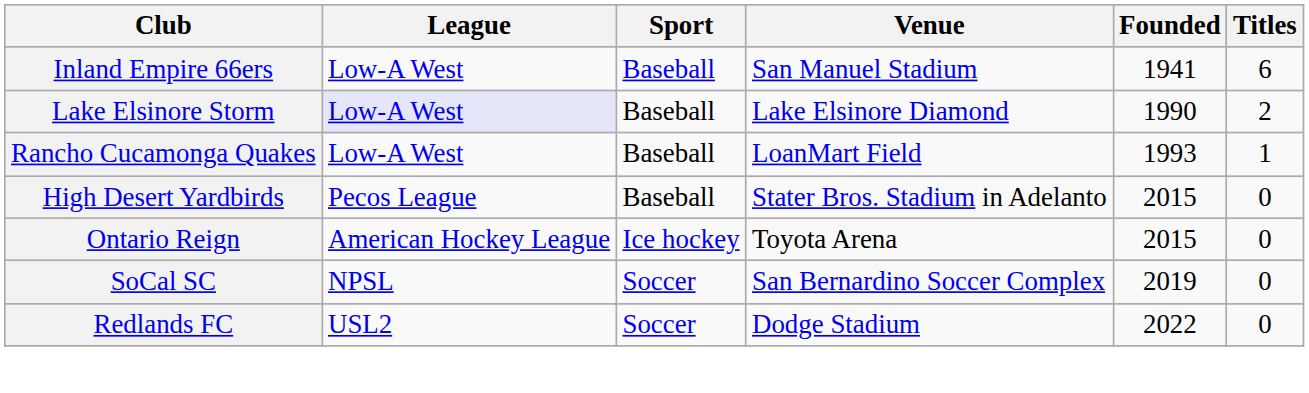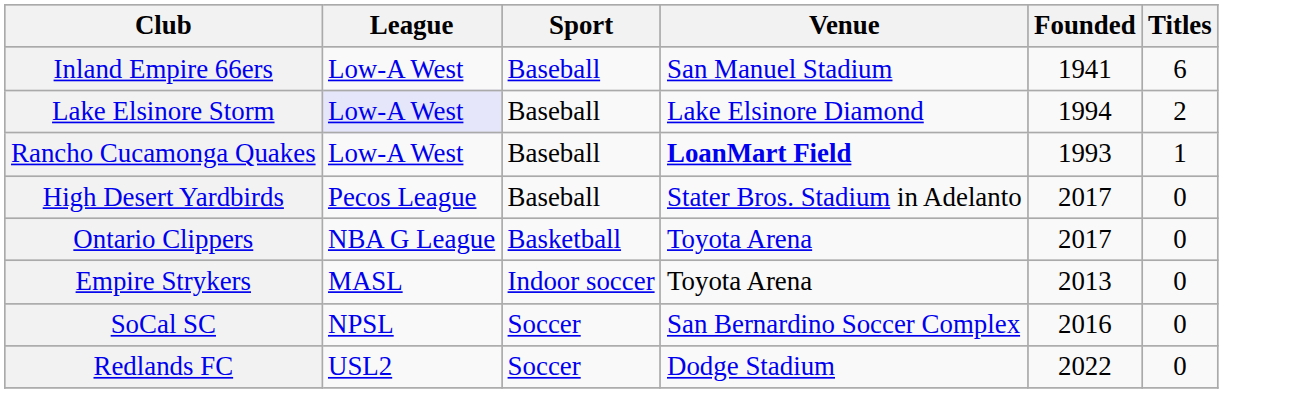 <table class="wikitable sortable">
 <tr>
 <th scope="col">Club</th>
 <th scope="col">League</th>
 <th scope="col">Sport</th>
 <th scope="col">Venue</th>
 <th scope="col">Founded</th>
 <th scope="col">Titles</th>
 </tr>
 <tr>
 <th scope="row" style="font-weight: normal;"><a href='#'>Inland Empire 66ers</a></th>
 <td><a href='#'>Low-A West</a></td>
 <td><a href='#'>Baseball</a></td>
 <td><a href='#'>San Manuel Stadium</a></td>
 <td align=center>1941</td>
 <td align=center>6</td>
 </tr>
 <tr>
 <th scope="row" style="font-weight: normal;"><a href='#'>Lake Elsinore Storm</a></th>
 <td style="background: lavender;"><a href='#'>Low-A West</a></td>
 <td>Baseball</td>
 <td><a href='#'>Lake Elsinore Diamond</a></td>
-<td align=center>1990</td>
+<td align=center>1994</td>
 <td align=center>2</td>
 </tr>
 <tr>
 <th scope="row" style="font-weight: normal;"><a href='#'>Rancho Cucamonga Quakes</a></th>
 <td><a href='#'>Low-A West</a></td>
 <td>Baseball</td>
-<td><a href='#'>LoanMart Field</a></td>
+<td><strong><a href='#'>LoanMart Field</a></strong></td>
 <td align=center>1993</td>
 <td align=center>1</td>
 </tr>
 <tr>
 <th scope="row" style="font-weight: normal;"><a href='#'>High Desert Yardbirds</a></th>
 <td><a href='#'>Pecos League</a></td>
 <td>Baseball</td>
 <td><a href='#'>Stater Bros. Stadium</a> in Adelanto</td>
-<td align=center>2015</td>
+<td align=center>2017</td>
 <td align=center>0</td>
 </tr>
 <tr>
-<th scope="row" style="font-weight: normal;"><a href='#'>Ontario Reign</a></th>
-<td><a href='#'>American Hockey League</a></td>
-<td><a href='#'>Ice hockey</a></td>
+<th scope="row" style="font-weight: normal;"><a href='#'>Ontario Clippers</a></th>
+<td><a href='#'>NBA G League</a></td>
+<td><a href='#'>Basketball</a></td>
+<td><a href='#'>Toyota Arena</a></td>
+<td align=center>2017</td>
+<td align=center>0</td>
+</tr>
+<tr>
+<th scope="row" style="font-weight: normal;"><a href='#'>Empire Strykers</a></th>
+<td><a href='#'>MASL</a></td>
+<td><a href='#'>Indoor soccer</a></td>
 <td>Toyota Arena</td>
-<td align=center>2015</td>
+<td align=center>2013</td>
 <td align=center>0</td>
 </tr>
 <tr>
 <th scope="row" style="font-weight: normal;"><a href='#'>SoCal SC</a></th>
 <td><a href='#'>NPSL</a></td>
 <td><a href='#'>Soccer</a></td>
 <td><a href='#'>San Bernardino Soccer Complex</a></td>
-<td align=center>2019</td>
+<td align=center>2016</td>
 <td align=center>0</td>
 </tr>
 <tr>
 <th scope="row" style="font-weight: normal;"><a href='#'>Redlands FC</a></th>
 <td><a href='#'>USL2</a></td>
 <td><a href='#'>Soccer</a></td>
 <td><a href='#'>Dodge Stadium</a></td>
 <td align=center>2022</td>
 <td align=center>0</td>
 </tr>
 </table>
